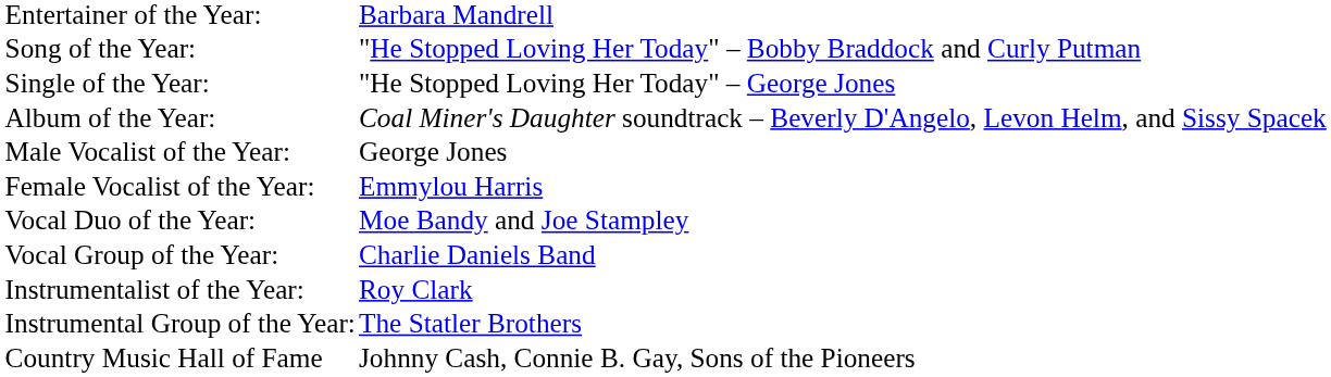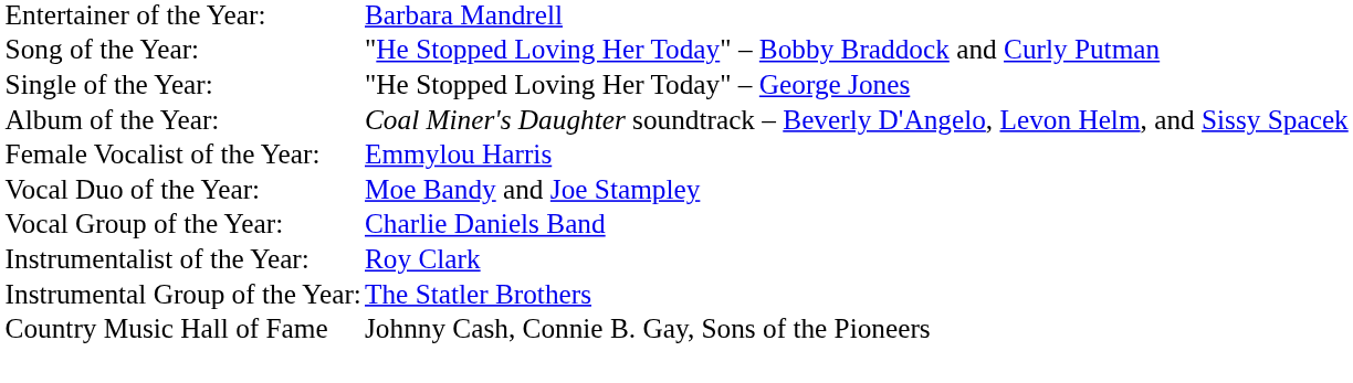 <table cellspacing="0" border="0" cellpadding="1">
 <tr>
 <td>Entertainer of the Year:</td>
 <td><a href='#'>Barbara Mandrell</a></td>
 </tr>
 <tr>
 <td>Song of the Year:</td>
 <td>"<a href='#'>He Stopped Loving Her Today</a>" – <a href='#'>Bobby Braddock</a> and <a href='#'>Curly Putman</a></td>
 </tr>
 <tr>
 <td>Single of the Year:</td>
 <td>"He Stopped Loving Her Today" – <a href='#'>George Jones</a></td>
 </tr>
 <tr>
 <td>Album of the Year:</td>
 <td><em>Coal Miner's Daughter</em> soundtrack – <a href='#'>Beverly D'Angelo</a>, <a href='#'>Levon Helm</a>, and <a href='#'>Sissy Spacek</a></td>
-</tr>
-<tr>
-<td>Male Vocalist of the Year:</td>
-<td>George Jones</td>
 </tr>
 <tr>
 <td>Female Vocalist of the Year:</td>
 <td><a href='#'>Emmylou Harris</a></td>
 </tr>
 <tr>
 <td>Vocal Duo of the Year:</td>
 <td><a href='#'>Moe Bandy</a> and <a href='#'>Joe Stampley</a></td>
 </tr>
 <tr>
 <td>Vocal Group of the Year:</td>
 <td><a href='#'>Charlie Daniels Band</a></td>
 </tr>
 <tr>
 <td>Instrumentalist of the Year:</td>
 <td><a href='#'>Roy Clark</a></td>
 </tr>
 <tr>
 <td>Instrumental Group of the Year:</td>
 <td><a href='#'>The Statler Brothers</a></td>
 </tr>
 <tr>
 <td>Country Music Hall of Fame</td>
 <td>Johnny Cash, Connie B. Gay, Sons of the Pioneers</td>
 </tr>
 </table>
